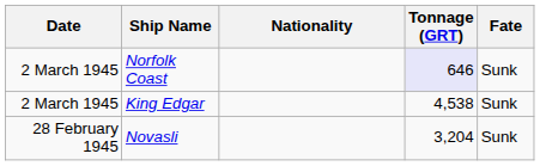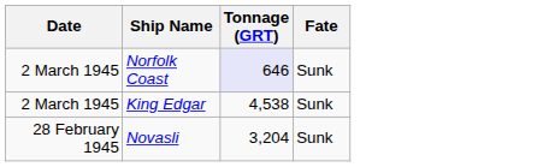 <table class="wikitable sortable">
 <tr>
 <th width="110px">Date</th>
 <th width="90px">Ship Name</th>
-<th width="180px">Nationality</th>
 <th width="25px">Tonnage (<a href='#'>GRT</a>)</th>
 <th width="50px">Fate</th>
 </tr>
 <tr>
 <td align="right">2 March 1945</td>
 <td align="left"><a href='#'><em>Norfolk Coast</em></a></td>
-<td align="left"></td>
 <td align="right" style="background: lavender;">646</td>
 <td align="left">Sunk</td>
 </tr>
 <tr>
 <td align="right">2 March 1945</td>
 <td align="left"><a href='#'><em>King Edgar</em></a></td>
-<td align="left"></td>
 <td align="right">4,538</td>
 <td align="left">Sunk</td>
 </tr>
 <tr>
 <td align="right">28 February 1945</td>
 <td align="left"><a href='#'><em>Novasli</em></a></td>
-<td align="left"></td>
 <td align="right">3,204</td>
 <td align="left">Sunk</td>
 </tr>
 </table>
